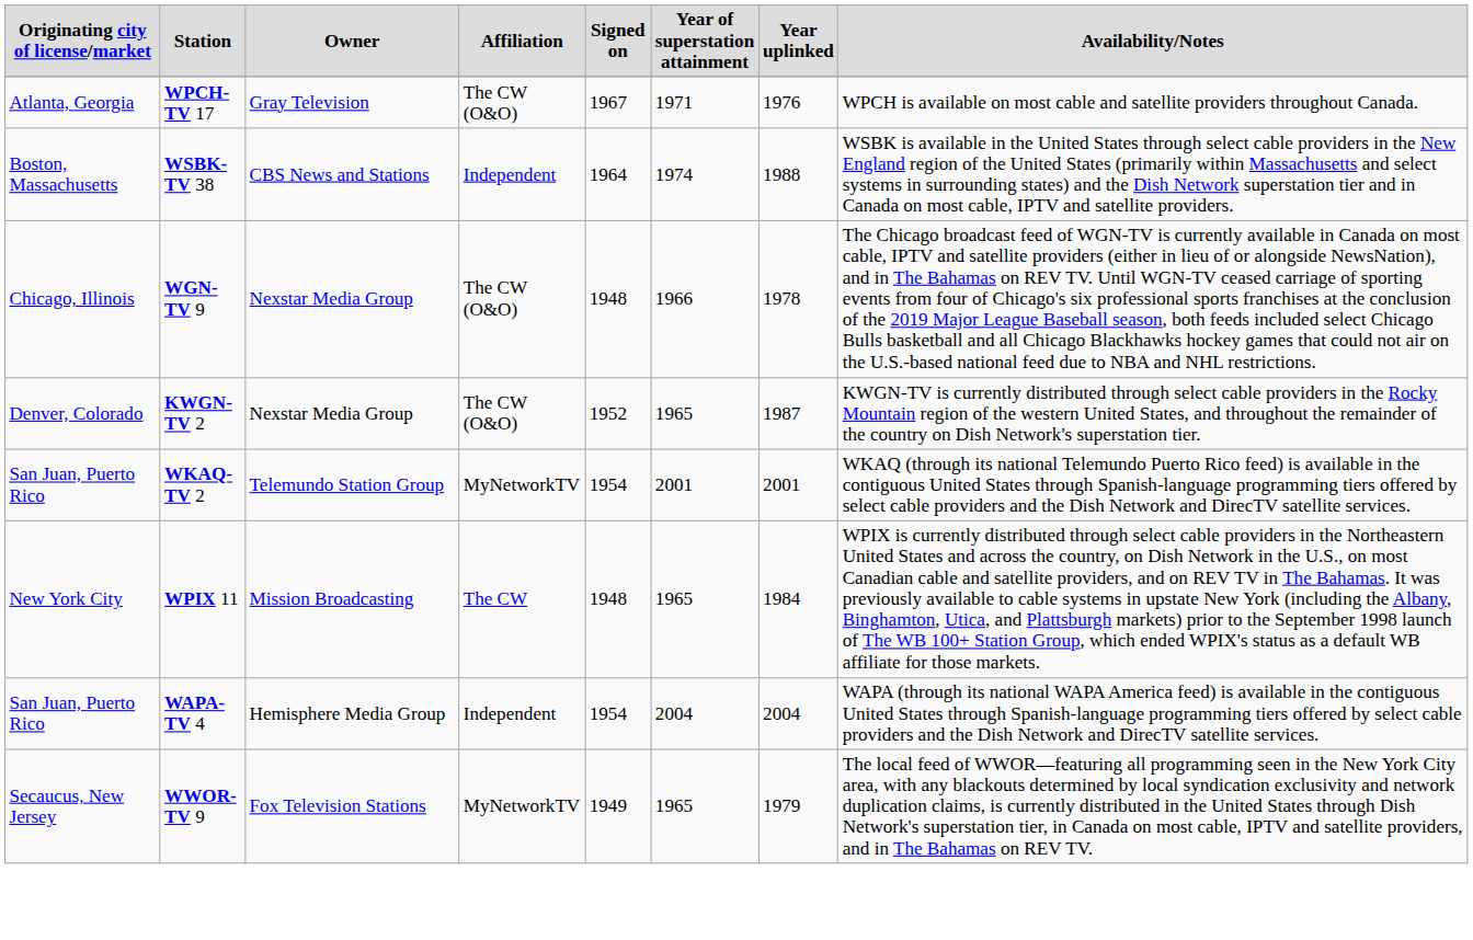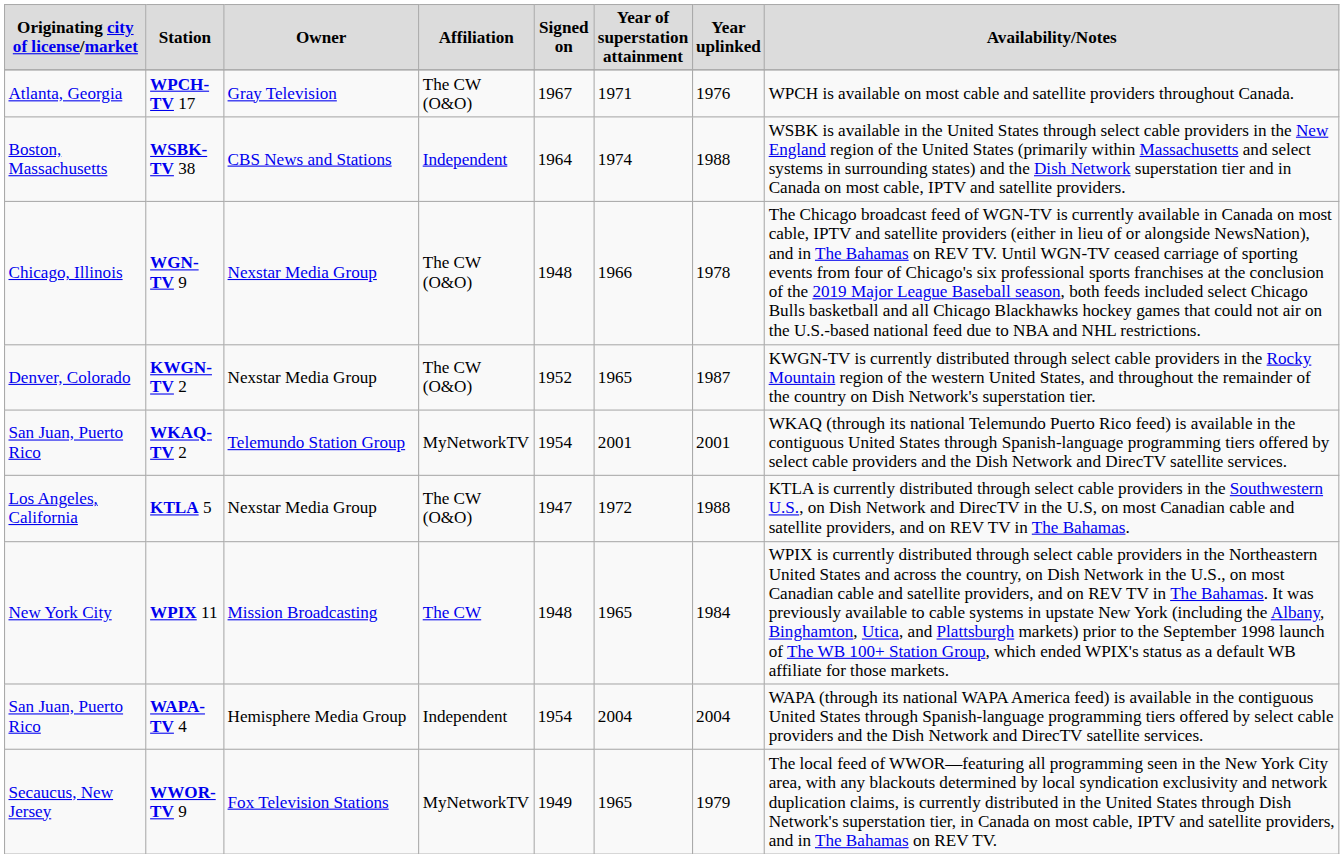 <table class="wikitable sortable" style="margin: 2em 1em 1em 0; background: #f9f9f9; border: 1px #aaa solid; border-collapse: collapse">
 <tr>
 <th scope="col" style=background:#DCDCDC; color:#FFFFFF; border: 2px solid #D33A5D width="125px">Originating <a href='#'>city of license</a>/<a href='#'>market</a></th>
 <th scope="col" style=background:#DCDCDC; color:#FFFFFF; border: 2px solid #D33A5D width="65px">Station</th>
 <th scope="col" style=background:#DCDCDC; color:#FFFFFF; border: 2px solid #D33A5D width="175px">Owner</th>
 <th scope="col" style=background:#DCDCDC; color:#FFFFFF; border: 2px solid #D33A5D>Affiliation</th>
 <th scope="col" style=background:#DCDCDC; color:#FFFFFF; border: 2px solid #D33A5D>Signed on</th>
 <th scope="col" style=background:#DCDCDC; color:#FFFFFF; border: 2px solid #D33A5D>Year of<br>superstation<br>attainment</th>
 <th scope="col" style=background:#DCDCDC; color:#FFFFFF; border: 2px solid #D33A5D>Year<br>uplinked</th>
 <th scope="col" style=background:#DCDCDC; color:#FFFFFF; border: 2px solid #D33A5D>Availability/Notes</th>
 </tr>
 <tr style="vertical-align: center; text-align: center;">
 </tr>
 <tr>
 <td><a href='#'>Atlanta, Georgia</a></td>
 <td><strong><a href='#'>WPCH-TV</a></strong> 17</td>
 <td><a href='#'>Gray Television</a></td>
 <td>The CW (O&O)</td>
 <td>1967</td>
 <td>1971</td>
 <td>1976<br></td>
 <td>WPCH is available on most cable and satellite providers throughout Canada.</td>
 </tr>
 <tr>
 <td><a href='#'>Boston, Massachusetts</a></td>
 <td><strong><a href='#'>WSBK-TV</a></strong> 38</td>
 <td><a href='#'>CBS News and Stations</a><br></td>
 <td><a href='#'>Independent</a></td>
 <td>1964</td>
 <td>1974</td>
 <td>1988</td>
 <td>WSBK is available in the United States through select cable providers in the <a href='#'>New England</a> region of the United States (primarily within <a href='#'>Massachusetts</a> and select systems in surrounding states) and the <a href='#'>Dish Network</a> superstation tier and in Canada on most cable, IPTV and satellite providers.</td>
 </tr>
 <tr>
 <td><a href='#'>Chicago, Illinois</a></td>
 <td><strong><a href='#'>WGN-TV</a></strong> 9</td>
 <td><a href='#'>Nexstar Media Group</a></td>
 <td>The CW (O&O)</td>
 <td>1948</td>
 <td>1966</td>
 <td>1978<br></td>
 <td>The Chicago broadcast feed of WGN-TV is currently available in Canada on most cable, IPTV and satellite providers (either in lieu of or alongside NewsNation), and in <a href='#'>The Bahamas</a> on REV TV. Until WGN-TV ceased carriage of sporting events from four of Chicago's six professional sports franchises at the conclusion of the <a href='#'>2019 Major League Baseball season</a>, both feeds included select Chicago Bulls basketball and all Chicago Blackhawks hockey games that could not air on the U.S.-based national feed due to NBA and NHL restrictions.</td>
 </tr>
 <tr>
 <td><a href='#'>Denver, Colorado</a></td>
 <td><strong><a href='#'>KWGN-TV</a></strong> 2</td>
 <td>Nexstar Media Group</td>
 <td>The CW (O&O)</td>
 <td>1952</td>
 <td>1965</td>
 <td>1987</td>
 <td>KWGN-TV is currently distributed through select cable providers in the <a href='#'>Rocky Mountain</a> region of the western United States, and throughout the remainder of the country on Dish Network's superstation tier.</td>
 </tr>
 <tr>
 <td><a href='#'>San Juan, Puerto Rico</a></td>
 <td><strong><a href='#'>WKAQ-TV</a></strong> 2</td>
 <td><a href='#'>Telemundo Station Group</a><br></td>
 <td>MyNetworkTV</td>
 <td>1954</td>
 <td>2001</td>
 <td>2001</td>
 <td>WKAQ (through its national Telemundo Puerto Rico feed) is available in the contiguous United States through Spanish-language programming tiers offered by select cable providers and the Dish Network and DirecTV satellite services.</td>
 </tr>
 <tr>
+<td><a href='#'>Los Angeles, California</a></td>
+<td><strong><a href='#'>KTLA</a></strong> 5</td>
+<td>Nexstar Media Group</td>
+<td>The CW (O&O)</td>
+<td>1947</td>
+<td>1972</td>
+<td>1988</td>
+<td>KTLA is currently distributed through select cable providers in the <a href='#'>Southwestern U.S.</a>, on Dish Network and DirecTV in the U.S, on most Canadian cable and satellite providers, and on REV TV in <a href='#'>The Bahamas</a>.</td>
+</tr>
+<tr>
 <td><a href='#'>New York City</a></td>
 <td><strong><a href='#'>WPIX</a></strong> 11</td>
 <td><a href='#'>Mission Broadcasting</a><br></td>
 <td><a href='#'>The CW</a></td>
 <td>1948</td>
 <td>1965</td>
 <td>1984</td>
 <td>WPIX is currently distributed through select cable providers in the Northeastern United States and across the country, on Dish Network in the U.S., on most Canadian cable and satellite providers, and on REV TV in <a href='#'>The Bahamas</a>. It was previously available to cable systems in upstate New York (including the <a href='#'>Albany</a>, <a href='#'>Binghamton</a>, <a href='#'>Utica</a>, and <a href='#'>Plattsburgh</a> markets) prior to the September 1998 launch of <a href='#'>The WB 100+ Station Group</a>, which ended WPIX's status as a default WB affiliate for those markets.</td>
 </tr>
 <tr>
 <td><a href='#'>San Juan, Puerto Rico</a></td>
 <td><strong><a href='#'>WAPA-TV</a></strong> 4</td>
 <td>Hemisphere Media Group<br></td>
 <td>Independent</td>
 <td>1954</td>
 <td>2004</td>
 <td>2004</td>
 <td>WAPA (through its national WAPA America feed) is available in the contiguous United States through Spanish-language programming tiers offered by select cable providers and the Dish Network and DirecTV satellite services.</td>
 </tr>
 <tr>
 <td><a href='#'>Secaucus, New Jersey</a><br></td>
 <td><strong><a href='#'>WWOR-TV</a></strong> 9</td>
 <td><a href='#'>Fox Television Stations</a><br></td>
 <td>MyNetworkTV</td>
 <td>1949</td>
 <td>1965</td>
 <td>1979</td>
 <td>The local feed of WWOR—featuring all programming seen in the New York City area, with any blackouts determined by local syndication exclusivity and network duplication claims, is currently distributed in the United States through Dish Network's superstation tier, in Canada on most cable, IPTV and satellite providers, and in <a href='#'>The Bahamas</a> on REV TV.</td>
 </tr>
 </table>
